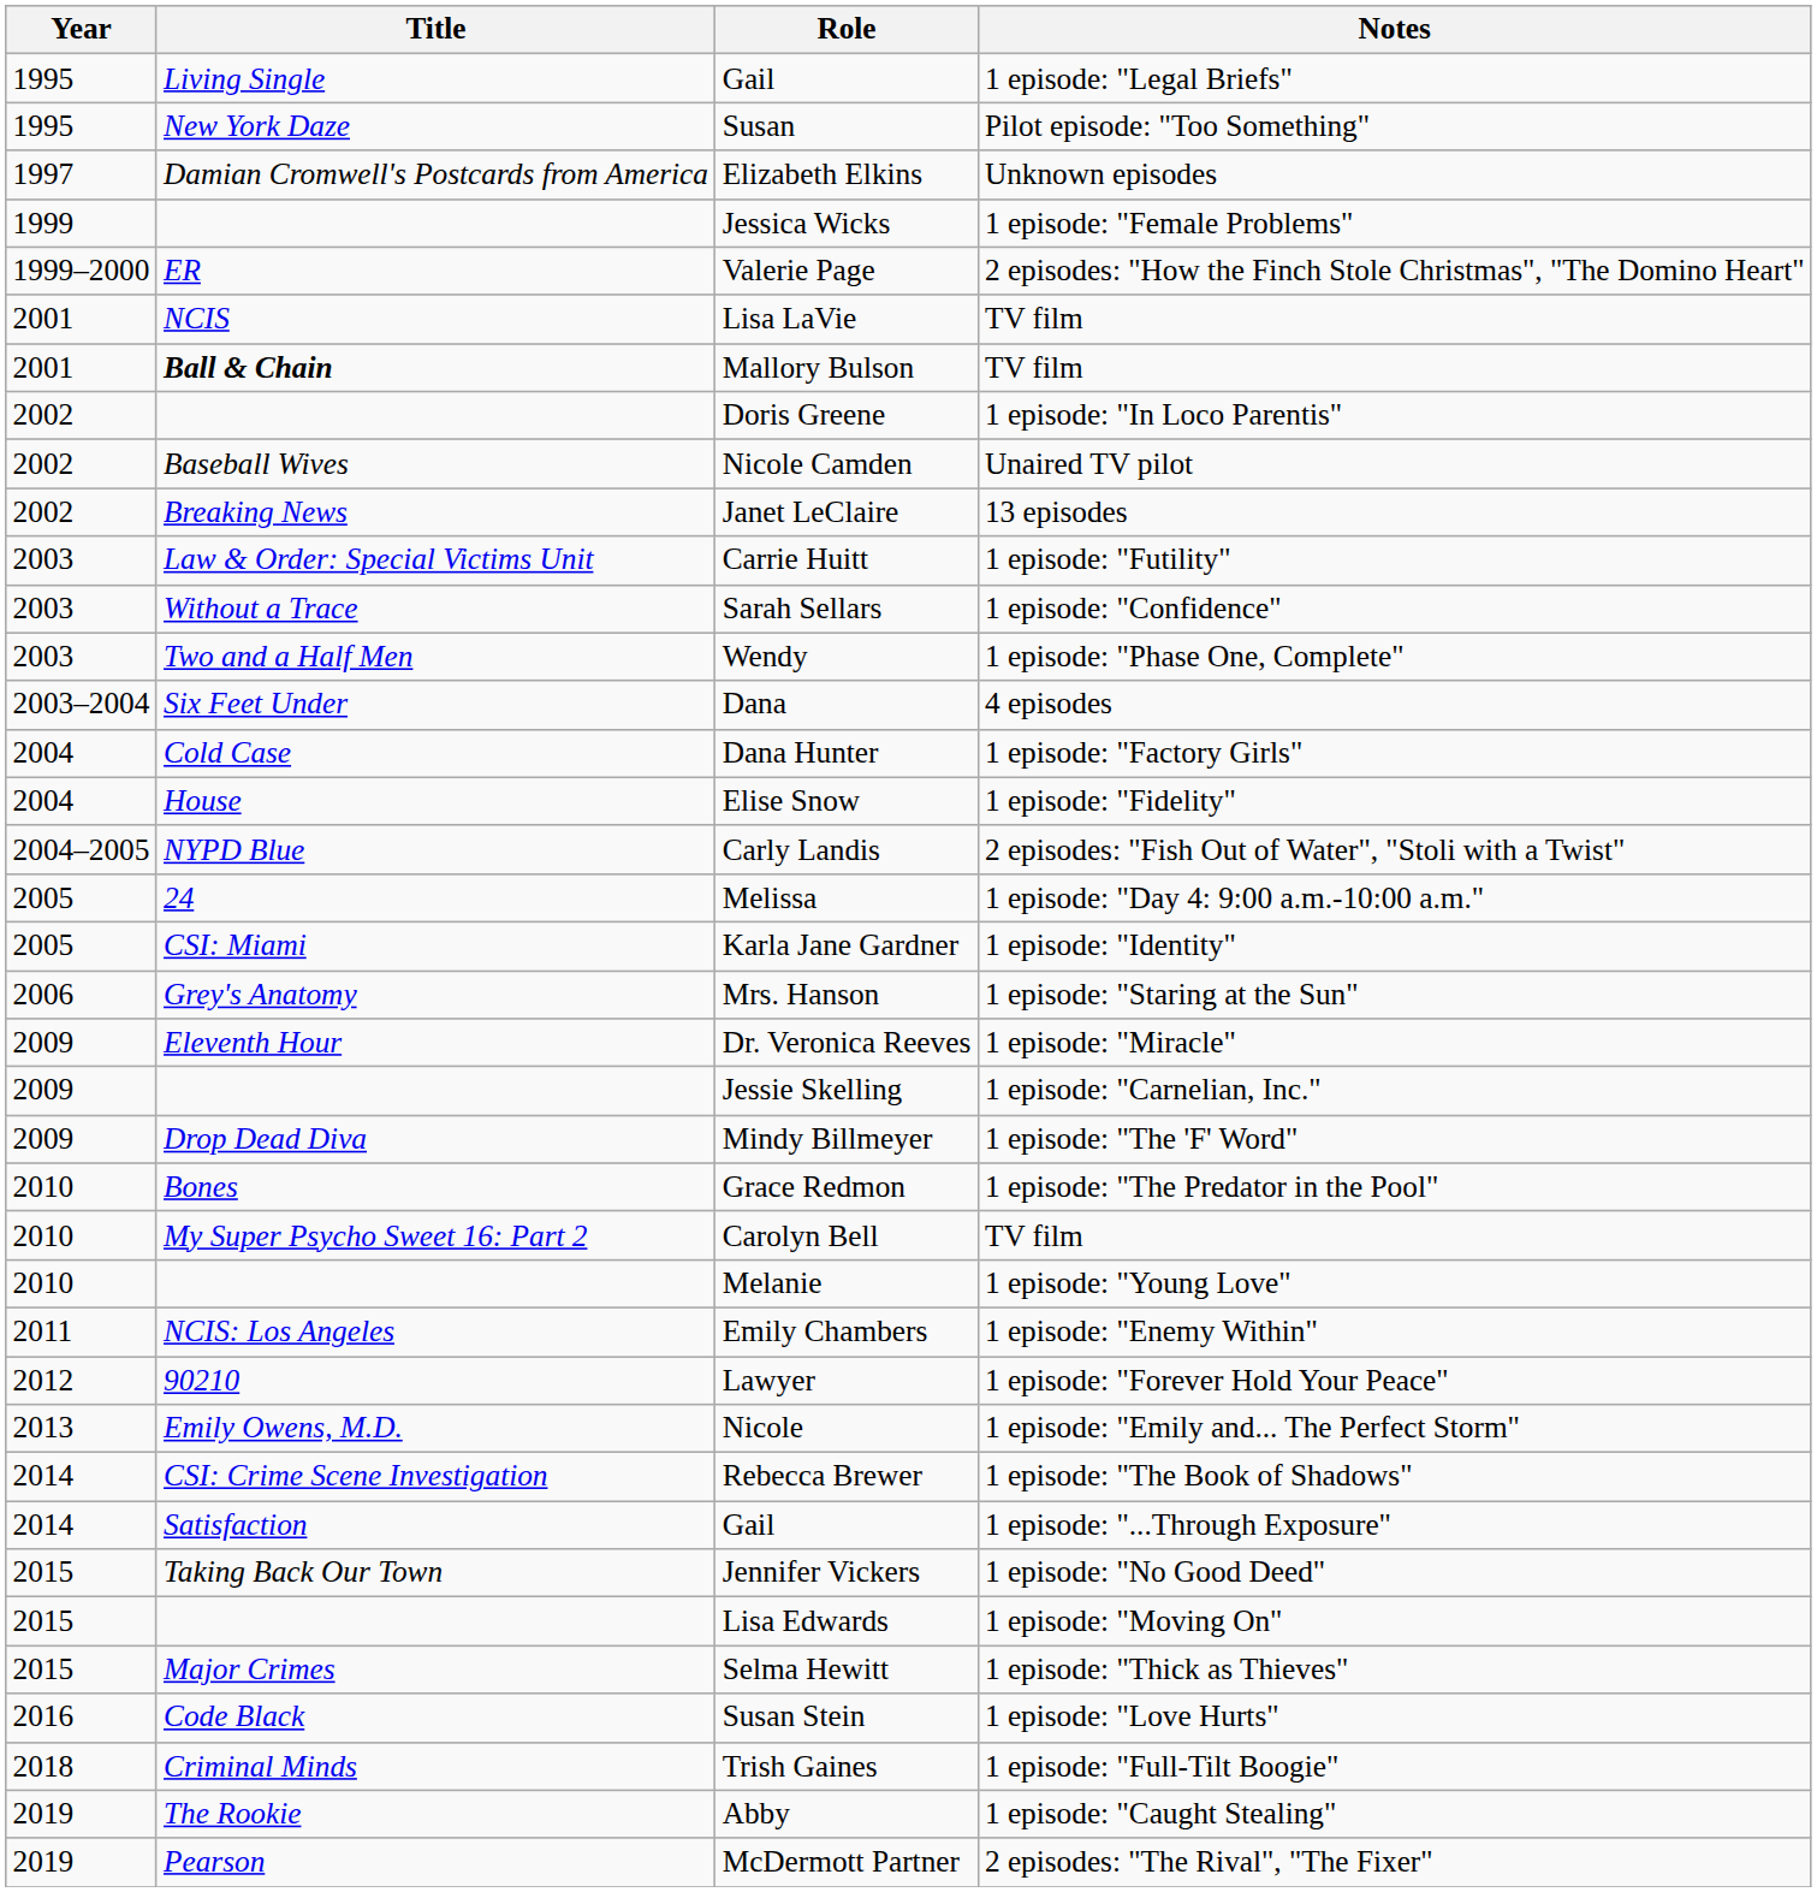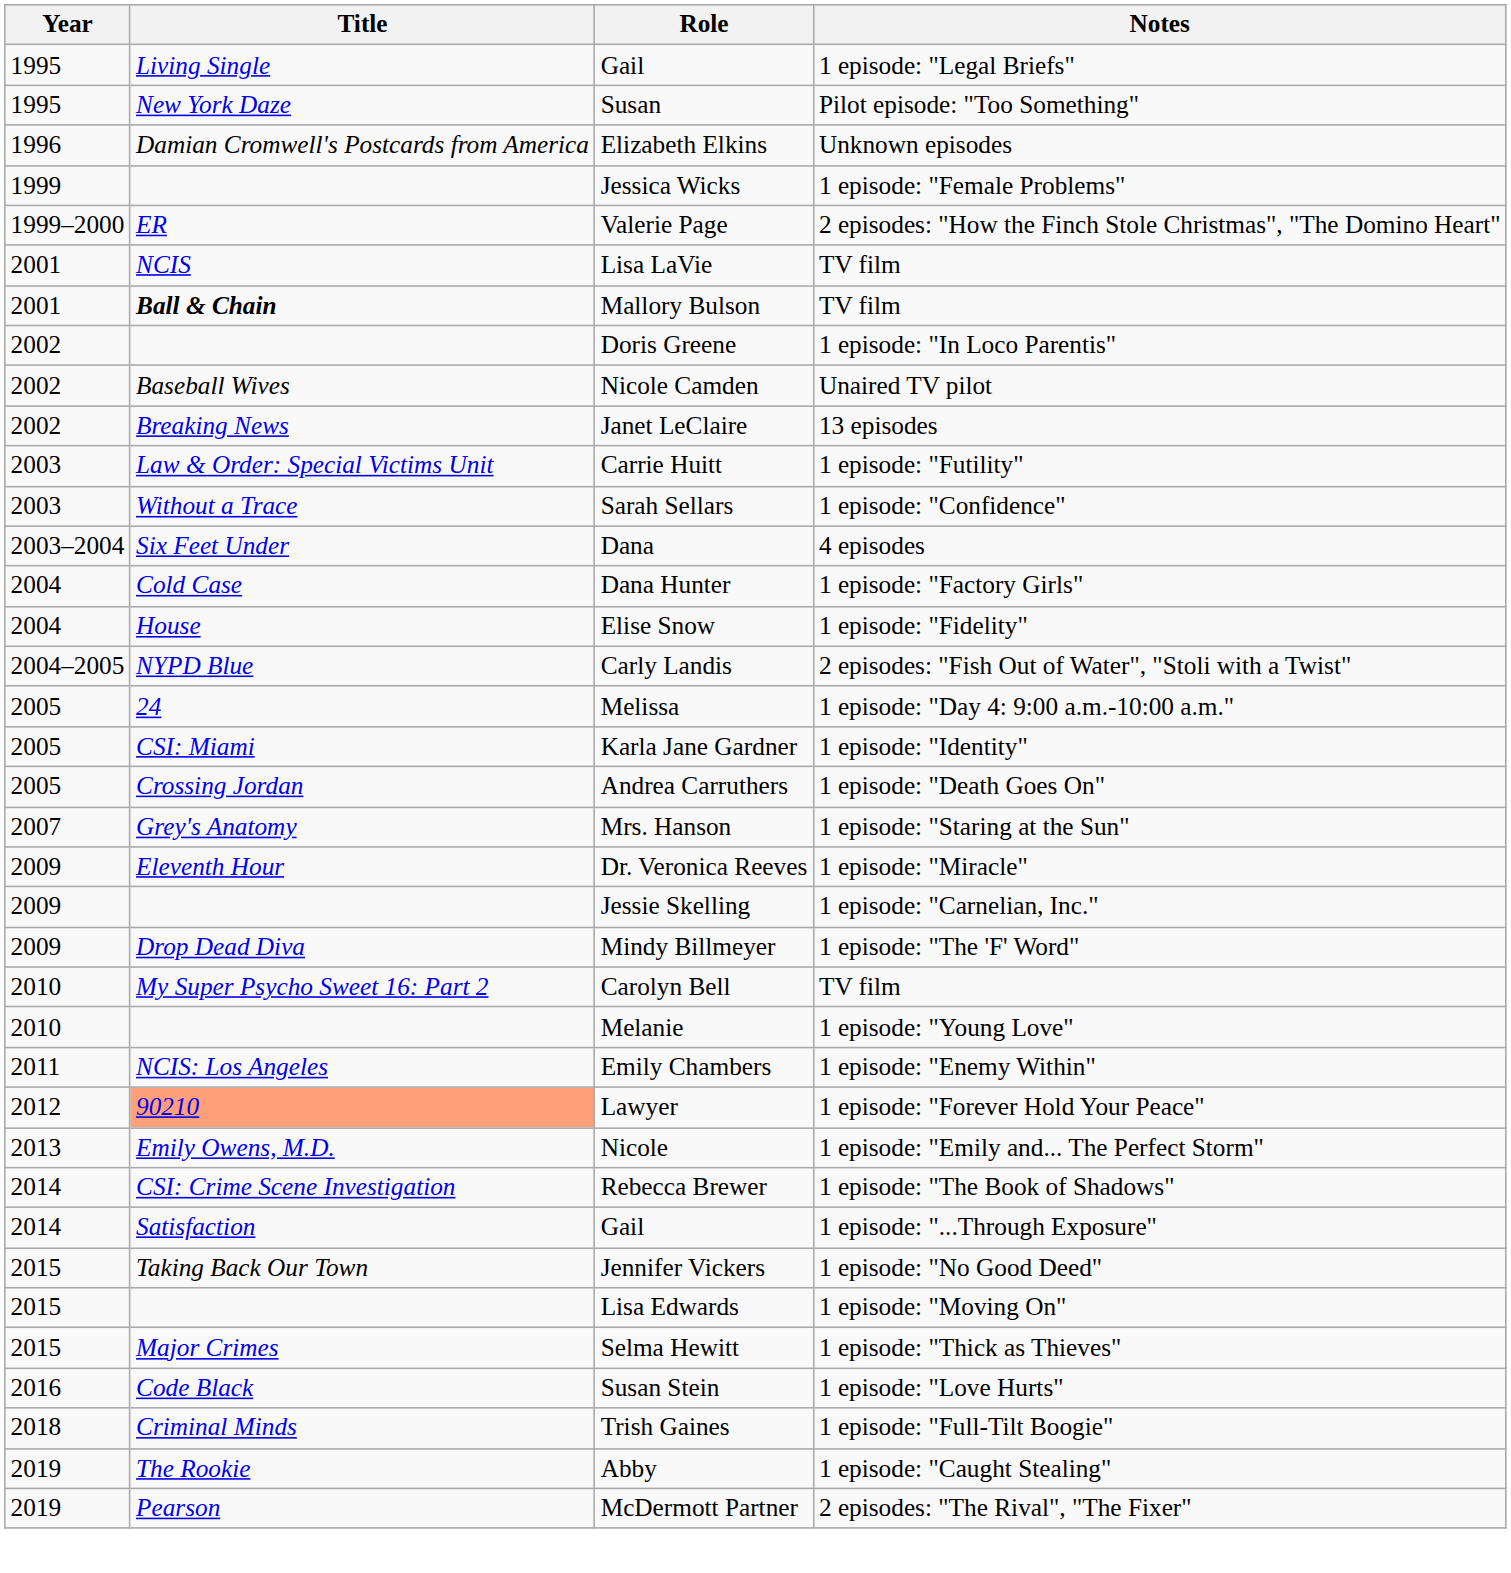 <table class="wikitable sortable">
 <tr>
 <th>Year</th>
 <th>Title</th>
 <th>Role</th>
 <th class="unsortable">Notes</th>
 </tr>
 <tr>
 <td>1995</td>
 <td><em><a href='#'>Living Single</a></em></td>
 <td>Gail</td>
 <td>1 episode: "Legal Briefs"</td>
 </tr>
 <tr>
 <td>1995</td>
 <td><em><a href='#'>New York Daze</a></em></td>
 <td>Susan</td>
 <td>Pilot episode: "Too Something"</td>
 </tr>
 <tr>
-<td>1997</td>
+<td>1996</td>
 <td><em>Damian Cromwell's Postcards from America</em></td>
 <td>Elizabeth Elkins</td>
 <td>Unknown episodes</td>
 </tr>
 <tr>
 <td>1999</td>
 <td><em></em></td>
 <td>Jessica Wicks</td>
 <td>1 episode: "Female Problems"</td>
 </tr>
 <tr>
 <td>1999–2000</td>
 <td><em><a href='#'>ER</a></em></td>
 <td>Valerie Page</td>
 <td>2 episodes: "How the Finch Stole Christmas", "The Domino Heart"</td>
 </tr>
 <tr>
 <td>2001</td>
 <td><em><a href='#'>NCIS</a></em></td>
 <td>Lisa LaVie</td>
 <td>TV film</td>
 </tr>
 <tr>
 <td>2001</td>
 <td><strong><em>Ball & Chain</em></strong></td>
 <td>Mallory Bulson</td>
 <td>TV film</td>
 </tr>
 <tr>
 <td>2002</td>
 <td><em></em></td>
 <td>Doris Greene</td>
 <td>1 episode: "In Loco Parentis"</td>
 </tr>
 <tr>
 <td>2002</td>
 <td><em>Baseball Wives</em></td>
 <td>Nicole Camden</td>
 <td>Unaired TV pilot</td>
 </tr>
 <tr>
 <td>2002</td>
 <td><em><a href='#'>Breaking News</a></em></td>
 <td>Janet LeClaire</td>
 <td>13 episodes</td>
 </tr>
 <tr>
 <td>2003</td>
 <td><em><a href='#'>Law & Order: Special Victims Unit</a></em></td>
 <td>Carrie Huitt</td>
 <td>1 episode: "Futility"</td>
 </tr>
 <tr>
 <td>2003</td>
 <td><em><a href='#'>Without a Trace</a></em></td>
 <td>Sarah Sellars</td>
 <td>1 episode: "Confidence"</td>
 </tr>
 <tr>
-<td>2003</td>
-<td><em><a href='#'>Two and a Half Men</a></em></td>
-<td>Wendy</td>
-<td>1 episode: "Phase One, Complete"</td>
-</tr>
-<tr>
 <td>2003–2004</td>
 <td><em><a href='#'>Six Feet Under</a></em></td>
 <td>Dana</td>
 <td>4 episodes</td>
 </tr>
 <tr>
 <td>2004</td>
 <td><em><a href='#'>Cold Case</a></em></td>
 <td>Dana Hunter</td>
 <td>1 episode: "Factory Girls"</td>
 </tr>
 <tr>
 <td>2004</td>
 <td><em><a href='#'>House</a></em></td>
 <td>Elise Snow</td>
 <td>1 episode: "Fidelity"</td>
 </tr>
 <tr>
 <td>2004–2005</td>
 <td><em><a href='#'>NYPD Blue</a></em></td>
 <td>Carly Landis</td>
 <td>2 episodes: "Fish Out of Water", "Stoli with a Twist"</td>
 </tr>
 <tr>
 <td>2005</td>
 <td><em><a href='#'>24</a></em></td>
 <td>Melissa</td>
 <td>1 episode: "Day 4: 9:00 a.m.-10:00 a.m."</td>
 </tr>
 <tr>
 <td>2005</td>
 <td><em><a href='#'>CSI: Miami</a></em></td>
 <td>Karla Jane Gardner</td>
 <td>1 episode: "Identity"</td>
 </tr>
 <tr>
-<td>2006</td>
+<td>2005</td>
+<td><em><a href='#'>Crossing Jordan</a></em></td>
+<td>Andrea Carruthers</td>
+<td>1 episode: "Death Goes On"</td>
+</tr>
+<tr>
+<td>2007</td>
 <td><em><a href='#'>Grey's Anatomy</a></em></td>
 <td>Mrs. Hanson</td>
 <td>1 episode: "Staring at the Sun"</td>
 </tr>
 <tr>
 <td>2009</td>
 <td><em><a href='#'>Eleventh Hour</a></em></td>
 <td>Dr. Veronica Reeves</td>
 <td>1 episode: "Miracle"</td>
 </tr>
 <tr>
 <td>2009</td>
 <td><em></em></td>
 <td>Jessie Skelling</td>
 <td>1 episode: "Carnelian, Inc."</td>
 </tr>
 <tr>
 <td>2009</td>
 <td><em><a href='#'>Drop Dead Diva</a></em></td>
 <td>Mindy Billmeyer</td>
 <td>1 episode: "The 'F' Word"</td>
 </tr>
 <tr>
 <td>2010</td>
-<td><em><a href='#'>Bones</a></em></td>
-<td>Grace Redmon</td>
-<td>1 episode: "The Predator in the Pool"</td>
-</tr>
-<tr>
-<td>2010</td>
 <td><em><a href='#'>My Super Psycho Sweet 16: Part 2</a></em></td>
 <td>Carolyn Bell</td>
 <td>TV film</td>
 </tr>
 <tr>
 <td>2010</td>
 <td><em></em></td>
 <td>Melanie</td>
 <td>1 episode: "Young Love"</td>
 </tr>
 <tr>
 <td>2011</td>
 <td><em><a href='#'>NCIS: Los Angeles</a></em></td>
 <td>Emily Chambers</td>
 <td>1 episode: "Enemy Within"</td>
 </tr>
 <tr>
 <td>2012</td>
-<td><em><a href='#'>90210</a></em></td>
+<td style="background: lightsalmon;"><em><a href='#'>90210</a></em></td>
 <td>Lawyer</td>
 <td>1 episode: "Forever Hold Your Peace"</td>
 </tr>
 <tr>
 <td>2013</td>
 <td><em><a href='#'>Emily Owens, M.D.</a></em></td>
 <td>Nicole</td>
 <td>1 episode: "Emily and... The Perfect Storm"</td>
 </tr>
 <tr>
 <td>2014</td>
 <td><em><a href='#'>CSI: Crime Scene Investigation</a></em></td>
 <td>Rebecca Brewer</td>
 <td>1 episode: "The Book of Shadows"</td>
 </tr>
 <tr>
 <td>2014</td>
 <td><em><a href='#'>Satisfaction</a></em></td>
 <td>Gail</td>
 <td>1 episode: "...Through Exposure"</td>
 </tr>
 <tr>
 <td>2015</td>
 <td><em>Taking Back Our Town</em></td>
 <td>Jennifer Vickers</td>
 <td>1 episode: "No Good Deed"</td>
 </tr>
 <tr>
 <td>2015</td>
 <td><em></em></td>
 <td>Lisa Edwards</td>
 <td>1 episode: "Moving On"</td>
 </tr>
 <tr>
 <td>2015</td>
 <td><em><a href='#'>Major Crimes</a></em></td>
 <td>Selma Hewitt</td>
 <td>1 episode: "Thick as Thieves"</td>
 </tr>
 <tr>
 <td>2016</td>
 <td><em><a href='#'>Code Black</a></em></td>
 <td>Susan Stein</td>
 <td>1 episode: "Love Hurts"</td>
 </tr>
 <tr>
 <td>2018</td>
 <td><em><a href='#'>Criminal Minds</a></em></td>
 <td>Trish Gaines</td>
 <td>1 episode: "Full-Tilt Boogie"</td>
 </tr>
 <tr>
 <td>2019</td>
 <td><em><a href='#'>The Rookie</a></em></td>
 <td>Abby</td>
 <td>1 episode: "Caught Stealing"</td>
 </tr>
 <tr>
 <td>2019</td>
 <td><em><a href='#'>Pearson</a></em></td>
 <td>McDermott Partner</td>
 <td>2 episodes: "The Rival", "The Fixer"</td>
 </tr>
 </table>
